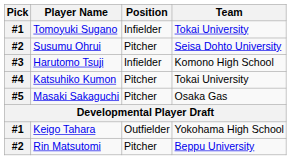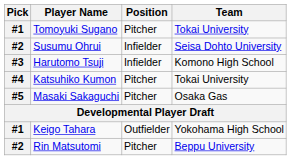 <table class="wikitable">
 <tr>
 <th>Pick</th>
 <th>Player Name</th>
 <th>Position</th>
 <th>Team</th>
 </tr>
 <tr>
 <th>#1</th>
 <td><a href='#'>Tomoyuki Sugano</a></td>
-<td>Infielder</td>
+<td>Pitcher</td>
 <td><a href='#'>Tokai University</a></td>
 </tr>
 <tr>
 <th>#2</th>
 <td><a href='#'>Susumu Ohrui</a></td>
-<td>Pitcher</td>
+<td>Infielder</td>
 <td><a href='#'>Seisa Dohto University</a></td>
 </tr>
 <tr>
 <th>#3</th>
 <td><a href='#'>Harutomo Tsuji</a></td>
 <td>Infielder</td>
 <td>Komono High School</td>
 </tr>
 <tr>
 <th>#4</th>
 <td><a href='#'>Katsuhiko Kumon</a></td>
 <td>Pitcher</td>
 <td>Tokai University</td>
 </tr>
 <tr>
 <th>#5</th>
 <td><a href='#'>Masaki Sakaguchi</a></td>
 <td>Pitcher</td>
 <td>Osaka Gas</td>
 </tr>
 <tr>
 <th colspan="5">Developmental Player Draft</th>
 </tr>
 <tr>
 <th>#1</th>
 <td><a href='#'>Keigo Tahara</a></td>
 <td>Outfielder</td>
 <td>Yokohama High School</td>
 </tr>
 <tr>
 <th>#2</th>
 <td><a href='#'>Rin Matsutomi</a></td>
 <td>Pitcher</td>
 <td><a href='#'>Beppu University</a></td>
 </tr>
 </table>
